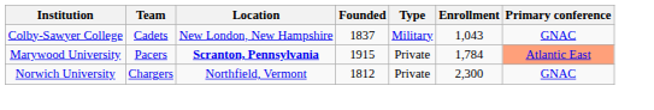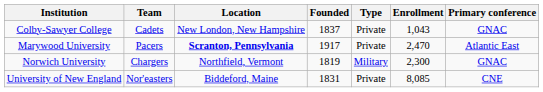 <table class="sortable wikitable" style="text-align:center;">
 <tr>
 <th>Institution</th>
 <th>Team</th>
 <th>Location</th>
 <th>Founded</th>
 <th>Type</th>
 <th>Enrollment</th>
 <th>Primary conference</th>
 </tr>
 <tr>
 <td><a href='#'>Colby-Sawyer College</a></td>
 <td><a href='#'>Cadets</a></td>
 <td><a href='#'>New London, New Hampshire</a></td>
 <td>1837</td>
-<td><a href='#'>Military</a></td>
+<td>Private</td>
 <td>1,043</td>
 <td><a href='#'>GNAC</a></td>
 </tr>
 <tr>
 <td><a href='#'>Marywood University</a></td>
 <td><a href='#'>Pacers</a></td>
 <td><strong><a href='#'>Scranton, Pennsylvania</a></strong></td>
-<td>1915</td>
+<td>1917</td>
 <td>Private</td>
-<td>1,784</td>
-<td style="background: lightsalmon;"><a href='#'>Atlantic East</a></td>
+<td>2,470</td>
+<td><a href='#'>Atlantic East</a></td>
 </tr>
 <tr>
 <td><a href='#'>Norwich University</a></td>
 <td><a href='#'>Chargers</a></td>
 <td><a href='#'>Northfield, Vermont</a></td>
-<td>1812</td>
-<td>Private</td>
+<td>1819</td>
+<td><a href='#'>Military</a></td>
 <td>2,300</td>
 <td><a href='#'>GNAC</a></td>
 </tr>
+<tr>
+<td><a href='#'>University of New England</a></td>
+<td><a href='#'>Nor'easters</a></td>
+<td><a href='#'>Biddeford, Maine</a></td>
+<td>1831</td>
+<td>Private</td>
+<td>8,085</td>
+<td><a href='#'>CNE</a></td>
+</tr>
 </table>
